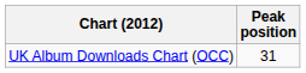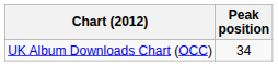 <table class="wikitable sortable">
 <tr>
 <th>Chart (2012)</th>
 <th>Peak<br>position</th>
 </tr>
 <tr>
 <td><a href='#'>UK Album Downloads Chart</a> (<a href='#'>OCC</a>)</td>
-<td style="text-align:center;">31</td>
+<td style="text-align:center;">34</td>
 </tr>
 </table>
